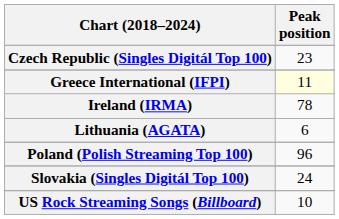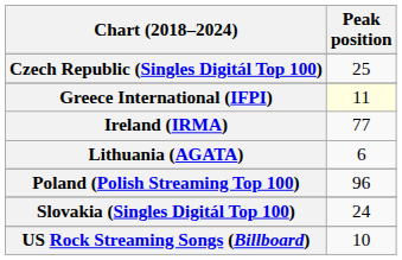 <table class="wikitable sortable plainrowheaders" style="text-align:center">
 <tr>
 <th scope="col">Chart (2018–2024)</th>
 <th scope="col">Peak<br>position</th>
 </tr>
 <tr>
 </tr>
 <tr>
 <th scope="row">Czech Republic (<a href='#'>Singles Digitál Top 100</a>)</th>
-<td>23</td>
+<td>25</td>
 </tr>
 <tr>
 </tr>
 <tr>
 </tr>
 <tr>
 </tr>
 <tr>
 </tr>
 <tr>
 <th scope="row">Greece International (<a href='#'>IFPI</a>)</th>
 <td style="background: lightyellow;">11</td>
 </tr>
 <tr>
 <th scope="row">Ireland (<a href='#'>IRMA</a>)</th>
-<td>78</td>
+<td>77</td>
 </tr>
 <tr>
 <th scope="row">Lithuania (<a href='#'>AGATA</a>)</th>
 <td>6</td>
 </tr>
 <tr>
 </tr>
 <tr>
 </tr>
 <tr>
 <th scope="row">Poland (<a href='#'>Polish Streaming Top 100</a>)</th>
 <td>96</td>
 </tr>
 <tr>
 </tr>
 <tr>
 <th scope="row">Slovakia (<a href='#'>Singles Digitál Top 100</a>)</th>
 <td>24</td>
 </tr>
 <tr>
 </tr>
 <tr>
 </tr>
 <tr>
 </tr>
 <tr>
 <th scope="row">US <a href='#'>Rock Streaming Songs</a> (<a href='#'><em>Billboard</em></a>)</th>
 <td>10</td>
 </tr>
 </table>
